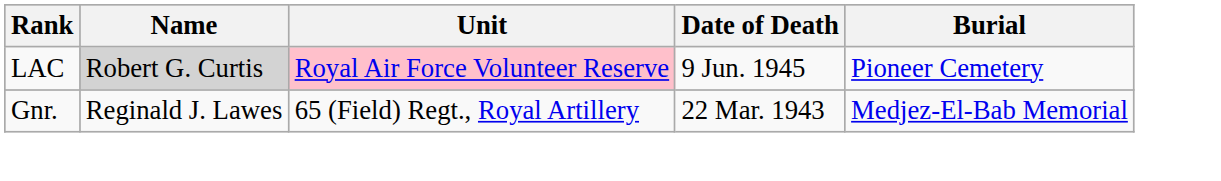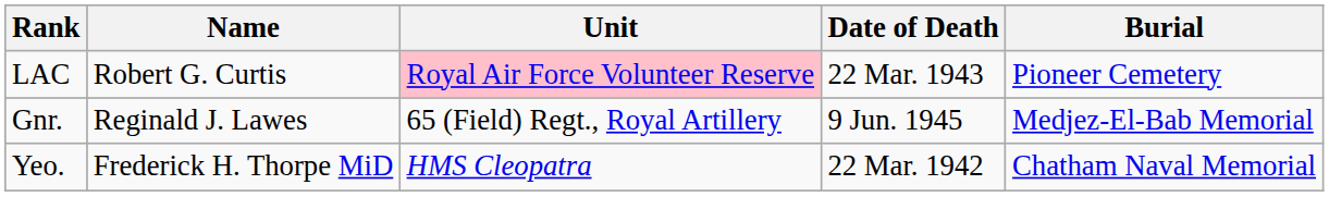 <table class="wikitable">
 <tr>
 <th>Rank</th>
 <th>Name</th>
 <th>Unit</th>
 <th>Date of Death</th>
 <th>Burial</th>
 </tr>
 <tr>
 <td>LAC</td>
-<td style="background: lightgrey;">Robert G. Curtis</td>
+<td>Robert G. Curtis</td>
 <td style="background: pink;"><a href='#'>Royal Air Force Volunteer Reserve</a></td>
-<td>9 Jun. 1945</td>
+<td>22 Mar. 1943</td>
 <td><a href='#'>Pioneer Cemetery</a></td>
 </tr>
 <tr>
 <td>Gnr.</td>
 <td>Reginald J. Lawes</td>
 <td>65 (Field) Regt., <a href='#'>Royal Artillery</a></td>
-<td>22 Mar. 1943</td>
+<td>9 Jun. 1945</td>
 <td><a href='#'>Medjez-El-Bab Memorial</a></td>
 </tr>
+<tr>
+<td>Yeo.</td>
+<td>Frederick H. Thorpe <a href='#'>MiD</a></td>
+<td><a href='#'><em>HMS Cleopatra</em></a></td>
+<td>22 Mar. 1942</td>
+<td><a href='#'>Chatham Naval Memorial</a></td>
+</tr>
 </table>
